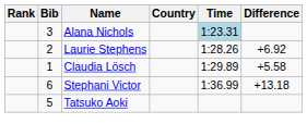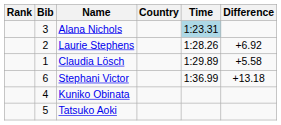 <table class="wikitable sortable" style="text-align:center">
 <tr>
 <th>Rank</th>
 <th>Bib</th>
 <th>Name</th>
 <th>Country</th>
 <th>Time</th>
 <th>Difference</th>
 </tr>
 <tr>
 <td></td>
 <td>3</td>
 <td align=left><a href='#'>Alana Nichols</a></td>
 <td align=left></td>
 <td style="background: lightblue;">1:23.31</td>
 <td></td>
 </tr>
 <tr>
 <td></td>
 <td>2</td>
 <td align=left><a href='#'>Laurie Stephens</a></td>
 <td align=left></td>
 <td>1:28.26</td>
 <td>+6.92</td>
 </tr>
 <tr>
 <td></td>
 <td>1</td>
 <td align=left><a href='#'>Claudia Lösch</a></td>
 <td align=left></td>
 <td>1:29.89</td>
 <td>+5.58</td>
 </tr>
 <tr>
 <td></td>
 <td>6</td>
 <td align=left><a href='#'>Stephani Victor</a></td>
 <td align=left></td>
 <td>1:36.99</td>
 <td>+13.18</td>
 </tr>
 <tr>
 <td></td>
+<td>4</td>
+<td align=left><a href='#'>Kuniko Obinata</a></td>
+<td align=left></td>
+<td></td>
+<td></td>
+</tr>
+<tr>
+<td></td>
 <td>5</td>
 <td align=left><a href='#'>Tatsuko Aoki</a></td>
 <td align=left></td>
 <td></td>
 <td></td>
 </tr>
 </table>
